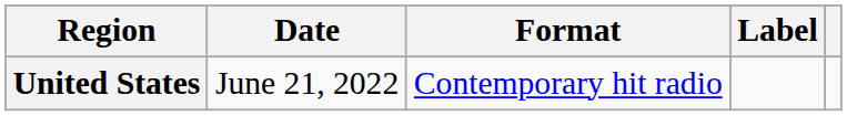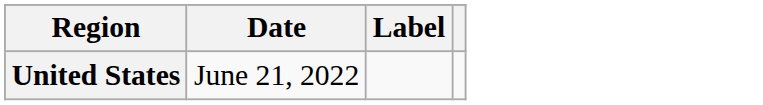 <table class="wikitable plainrowheaders">
 <tr>
 <th scope="col">Region</th>
 <th scope="col">Date</th>
-<th scope="col">Format</th>
 <th scope="col">Label</th>
 <th scope="col"></th>
 </tr>
 <tr>
 <th scope="row">United States</th>
 <td>June 21, 2022</td>
-<td><a href='#'>Contemporary hit radio</a></td>
 <td></td>
 <td></td>
 </tr>
 </table>
